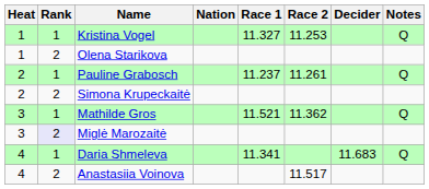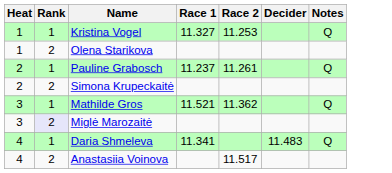 <table class="wikitable sortable" style="text-align:center">
 <tr>
 <th>Heat</th>
 <th>Rank</th>
 <th>Name</th>
-<th>Nation</th>
 <th>Race 1</th>
 <th>Race 2</th>
 <th>Decider</th>
 <th>Notes</th>
 </tr>
 <tr bgcolor=bbffbb>
 <td>1</td>
 <td>1</td>
 <td align=left><a href='#'>Kristina Vogel</a></td>
-<td align=left></td>
 <td>11.327</td>
 <td>11.253</td>
 <td></td>
 <td>Q</td>
 </tr>
 <tr>
 <td>1</td>
 <td>2</td>
 <td align=left><a href='#'>Olena Starikova</a></td>
-<td align=left></td>
 <td></td>
 <td></td>
 <td></td>
 <td></td>
 </tr>
 <tr bgcolor=bbffbb>
 <td>2</td>
 <td>1</td>
 <td align=left><a href='#'>Pauline Grabosch</a></td>
-<td align=left></td>
 <td>11.237</td>
 <td>11.261</td>
 <td></td>
 <td>Q</td>
 </tr>
 <tr>
 <td>2</td>
 <td>2</td>
 <td align=left><a href='#'>Simona Krupeckaitė</a></td>
-<td align=left></td>
 <td></td>
 <td></td>
 <td></td>
 <td></td>
 </tr>
 <tr bgcolor=bbffbb>
 <td>3</td>
 <td>1</td>
 <td align=left><a href='#'>Mathilde Gros</a></td>
-<td align=left></td>
 <td>11.521</td>
 <td>11.362</td>
 <td></td>
 <td>Q</td>
 </tr>
 <tr>
 <td>3</td>
 <td style="background: lavender;">2</td>
 <td align=left><a href='#'>Miglė Marozaitė</a></td>
-<td align=left></td>
 <td></td>
 <td></td>
 <td></td>
 <td></td>
 </tr>
 <tr bgcolor=bbffbb>
 <td>4</td>
 <td>1</td>
 <td align=left><a href='#'>Daria Shmeleva</a></td>
-<td align=left></td>
 <td>11.341</td>
 <td></td>
-<td>11.683</td>
+<td>11.483</td>
 <td>Q</td>
 </tr>
 <tr>
 <td>4</td>
 <td>2</td>
 <td align=left><a href='#'>Anastasiia Voinova</a></td>
-<td align=left></td>
 <td></td>
 <td>11.517</td>
 <td></td>
 <td></td>
 </tr>
 </table>
